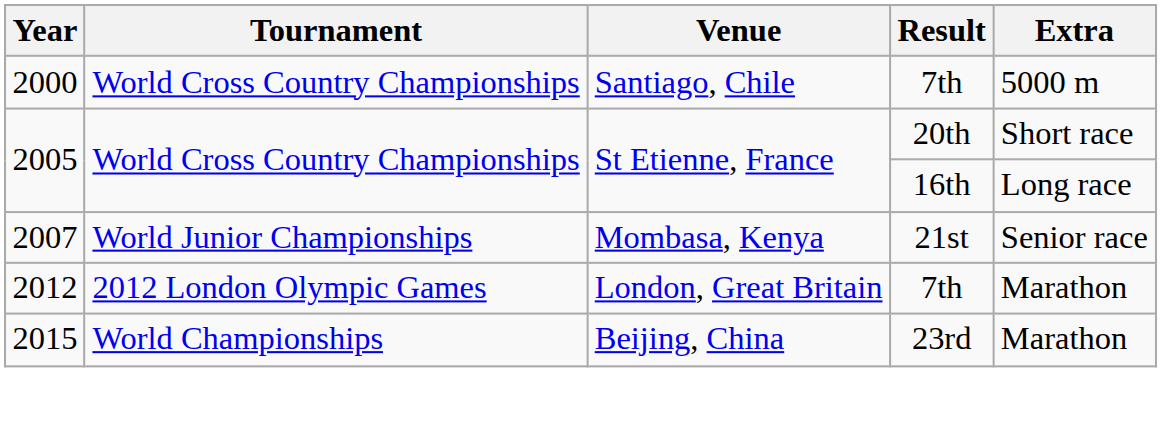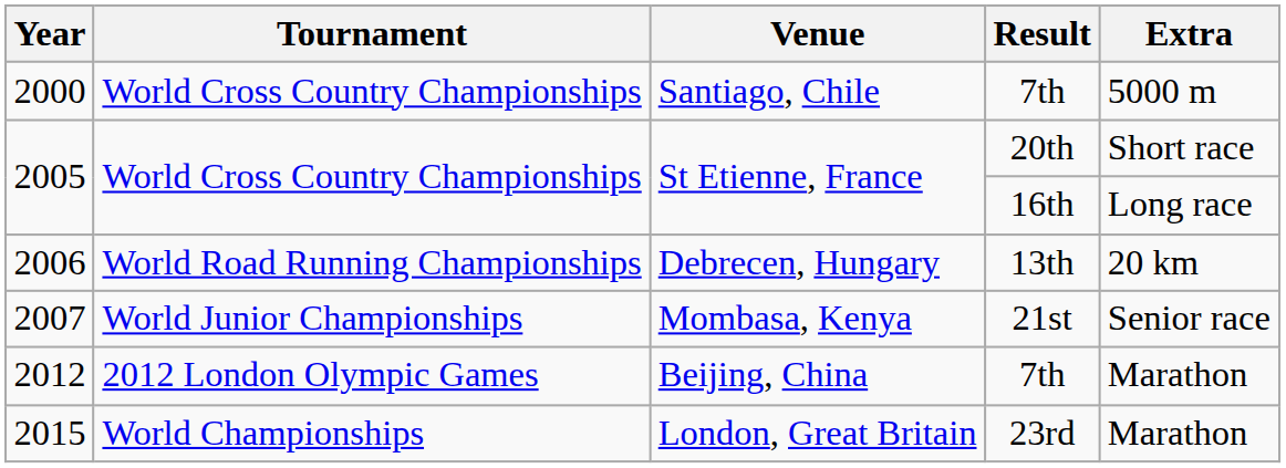 <table class=wikitable>
 <tr>
 <th>Year</th>
 <th>Tournament</th>
 <th>Venue</th>
 <th>Result</th>
 <th>Extra</th>
 </tr>
 <tr>
 <td>2000</td>
 <td><a href='#'>World Cross Country Championships</a></td>
 <td><a href='#'>Santiago</a>, <a href='#'>Chile</a></td>
 <td align="center">7th</td>
 <td>5000 m</td>
 </tr>
 <tr>
 <td rowspan=2>2005</td>
 <td rowspan=2><a href='#'>World Cross Country Championships</a></td>
 <td rowspan=2><a href='#'>St Etienne</a>, <a href='#'>France</a></td>
 <td align="center">20th</td>
 <td>Short race</td>
 </tr>
 <tr>
 <td align="center">16th</td>
 <td>Long race</td>
 </tr>
 <tr>
+<td>2006</td>
+<td><a href='#'>World Road Running Championships</a></td>
+<td><a href='#'>Debrecen</a>, <a href='#'>Hungary</a></td>
+<td align="center">13th</td>
+<td>20 km</td>
+</tr>
+<tr>
 <td>2007</td>
 <td><a href='#'>World Junior Championships</a></td>
 <td><a href='#'>Mombasa</a>, <a href='#'>Kenya</a></td>
 <td align="center">21st</td>
 <td>Senior race</td>
 </tr>
 <tr>
 <td>2012</td>
 <td><a href='#'>2012 London Olympic Games</a></td>
-<td><a href='#'>London</a>, <a href='#'>Great Britain</a></td>
+<td><a href='#'>Beijing</a>, <a href='#'>China</a></td>
 <td align="center">7th</td>
 <td>Marathon</td>
 </tr>
 <tr>
 <td>2015</td>
 <td><a href='#'>World Championships</a></td>
-<td><a href='#'>Beijing</a>, <a href='#'>China</a></td>
+<td><a href='#'>London</a>, <a href='#'>Great Britain</a></td>
 <td align="center">23rd</td>
 <td>Marathon</td>
 </tr>
 </table>
